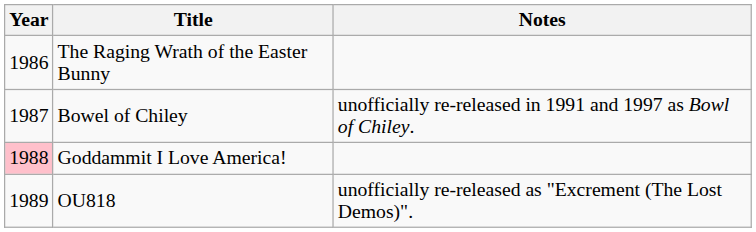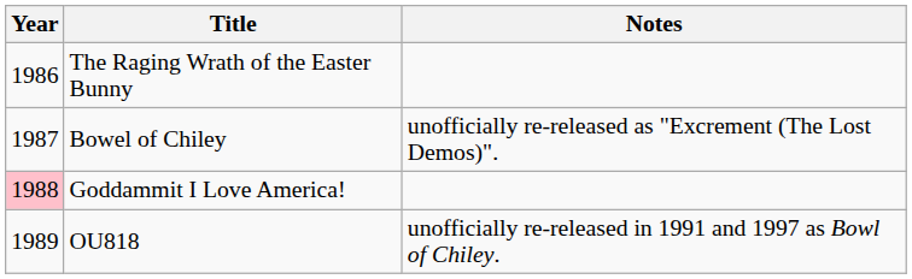 <table class="wikitable">
 <tr>
 <th>Year</th>
 <th>Title</th>
 <th>Notes</th>
 </tr>
 <tr>
 <td>1986</td>
 <td>The Raging Wrath of the Easter Bunny</td>
 <td></td>
 </tr>
 <tr>
 <td>1987</td>
 <td>Bowel of Chiley</td>
-<td>unofficially re-released in 1991 and 1997 as <em>Bowl of Chiley</em>.</td>
+<td>unofficially re-released as "Excrement (The Lost Demos)".</td>
 </tr>
 <tr>
 <td style="background: pink;">1988</td>
 <td>Goddammit I Love America!</td>
 <td></td>
 </tr>
 <tr>
 <td>1989</td>
 <td>OU818</td>
-<td>unofficially re-released as "Excrement (The Lost Demos)".</td>
+<td>unofficially re-released in 1991 and 1997 as <em>Bowl of Chiley</em>.</td>
 </tr>
 </table>
